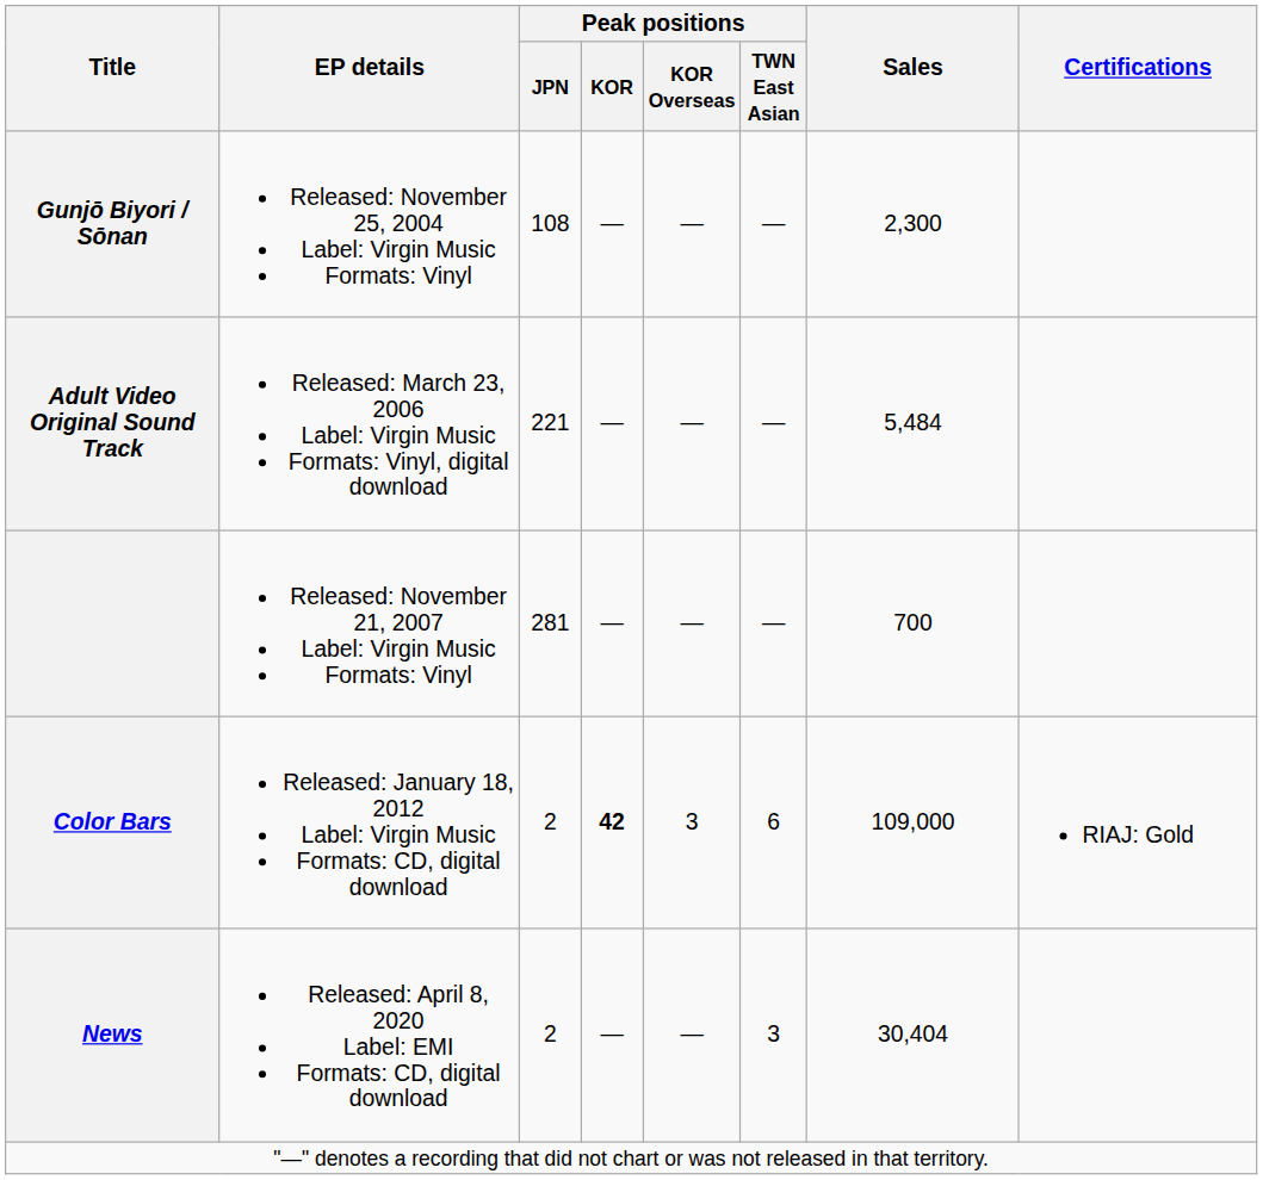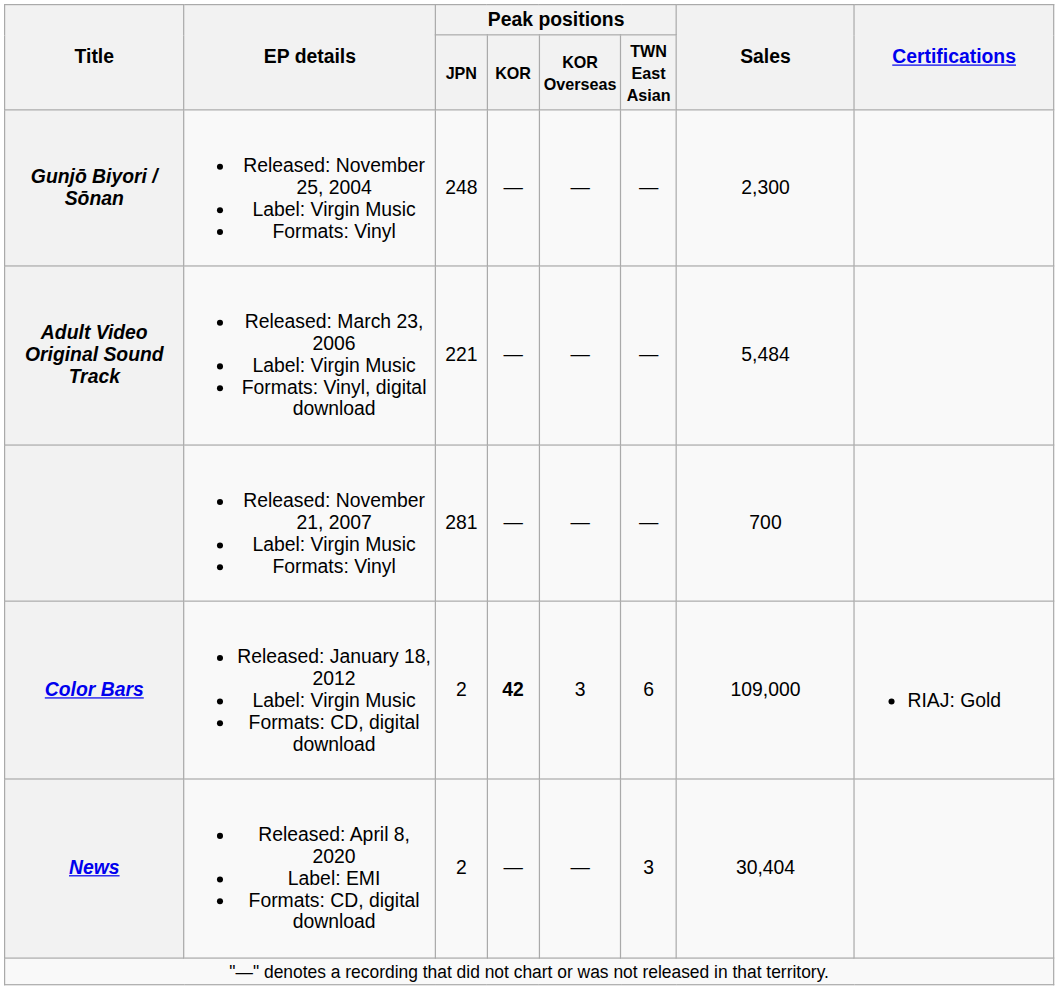 <table class="wikitable plainrowheaders" style="text-align:center;">
 <tr>
 <th style="width:12em;" rowspan="2">Title</th>
 <th style="width:16em;" rowspan="2">EP details</th>
 <th colspan="4">Peak positions</th>
 <th style="width:12em;" rowspan="2">Sales</th>
 <th style="width:12em;" rowspan="2"><a href='#'>Certifications</a></th>
 </tr>
 <tr>
 <th style="width:2.5em;"><small>JPN</small><br></th>
 <th style="width:2.5em;"><small>KOR</small><br></th>
 <th style="width:2.5em;"><small>KOR<br>Overseas</small><br></th>
 <th style="width:2.5em;"><small>TWN East Asian</small><br></th>
 </tr>
 <tr>
 <th scope="row"><em>Gunjō Biyori / Sōnan</em></th>
 <td><br><ul><li>Released: November 25, 2004</li><li>Label: Virgin Music</li><li>Formats: Vinyl</li></ul></td>
-<td>108</td>
+<td>248</td>
 <td>—</td>
 <td>—</td>
 <td>—</td>
 <td>2,300</td>
 <td align="left"></td>
 </tr>
 <tr>
 <th scope="row"><em>Adult Video Original Sound Track</em></th>
 <td><br><ul><li>Released: March 23, 2006</li><li>Label: Virgin Music</li><li>Formats: Vinyl, digital download</li></ul></td>
 <td>221</td>
 <td>—</td>
 <td>—</td>
 <td>—</td>
 <td>5,484</td>
 <td align="left"></td>
 </tr>
 <tr>
 <th scope="row"></th>
 <td><br><ul><li>Released: November 21, 2007</li><li>Label: Virgin Music</li><li>Formats: Vinyl</li></ul></td>
 <td>281</td>
 <td>—</td>
 <td>—</td>
 <td>—</td>
 <td>700</td>
 <td align="left"></td>
 </tr>
 <tr>
 <th scope="row"><em><a href='#'>Color Bars</a></em></th>
 <td><br><ul><li>Released: January 18, 2012</li><li>Label: Virgin Music</li><li>Formats: CD, digital download</li></ul></td>
 <td>2</td>
 <td><strong>42</strong></td>
 <td>3</td>
 <td>6</td>
 <td>109,000</td>
 <td align="left"><br><ul><li>RIAJ: Gold</li></ul></td>
 </tr>
 <tr>
 <th scope="row"><em><a href='#'>News</a></em></th>
 <td><br><ul><li>Released: April 8, 2020</li><li>Label: EMI</li><li>Formats: CD, digital download</li></ul></td>
 <td>2</td>
 <td>—</td>
 <td>—</td>
 <td>3</td>
 <td>30,404</td>
 <td align="left"></td>
 </tr>
 <tr>
 <td align="center" colspan="8" style="font-size:90%">"—" denotes a recording that did not chart or was not released in that territory.</td>
 </tr>
 </table>
